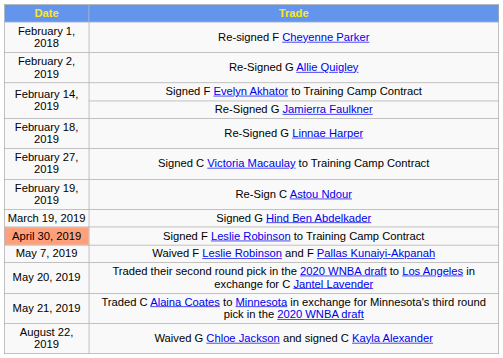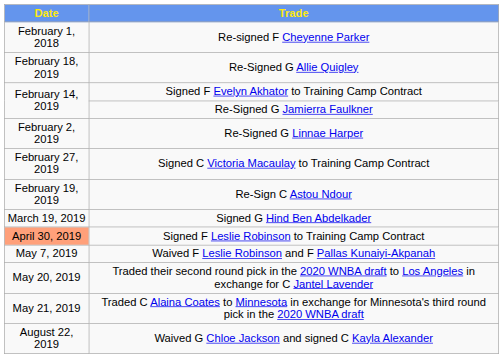 <table class="wikitable" style="width:80%; text-align:center;">
 <tr>
 <th style="background:#6495ED; color:#FDE910; width=125">Date</th>
 <th style="background:#6495ED; color:#FDE910;" colspan="2">Trade</th>
 </tr>
 <tr>
 <td>February 1, 2018</td>
 <td>Re-signed F <a href='#'>Cheyenne Parker</a></td>
 </tr>
 <tr>
-<td>February 2, 2019</td>
+<td>February 18, 2019</td>
 <td>Re-Signed G <a href='#'>Allie Quigley</a></td>
 </tr>
 <tr>
 <td rowspan=2>February 14, 2019</td>
 <td>Signed F <a href='#'>Evelyn Akhator</a> to Training Camp Contract</td>
 </tr>
 <tr>
 <td>Re-Signed G <a href='#'>Jamierra Faulkner</a></td>
 </tr>
 <tr>
-<td>February 18, 2019</td>
+<td>February 2, 2019</td>
 <td>Re-Signed G <a href='#'>Linnae Harper</a></td>
 </tr>
 <tr>
 <td>February 27, 2019</td>
 <td>Signed C <a href='#'>Victoria Macaulay</a> to Training Camp Contract</td>
 </tr>
 <tr>
 <td>February 19, 2019</td>
 <td>Re-Sign C <a href='#'>Astou Ndour</a></td>
 </tr>
 <tr>
 <td>March 19, 2019</td>
 <td>Signed G <a href='#'>Hind Ben Abdelkader</a></td>
 </tr>
 <tr>
 <td style="background: lightsalmon;">April 30, 2019</td>
 <td>Signed F <a href='#'>Leslie Robinson</a> to Training Camp Contract</td>
 </tr>
 <tr>
 <td>May 7, 2019</td>
 <td>Waived F <a href='#'>Leslie Robinson</a> and F <a href='#'>Pallas Kunaiyi-Akpanah</a></td>
 </tr>
 <tr>
 <td>May 20, 2019</td>
 <td>Traded their second round pick in the <a href='#'>2020 WNBA draft</a> to <a href='#'>Los Angeles</a> in exchange for C <a href='#'>Jantel Lavender</a></td>
 </tr>
 <tr>
 <td>May 21, 2019</td>
 <td>Traded C <a href='#'>Alaina Coates</a> to <a href='#'>Minnesota</a> in exchange for Minnesota's third round pick in the <a href='#'>2020 WNBA draft</a></td>
 </tr>
 <tr>
 <td>August 22, 2019</td>
 <td>Waived G <a href='#'>Chloe Jackson</a> and signed C <a href='#'>Kayla Alexander</a></td>
 </tr>
 </table>
